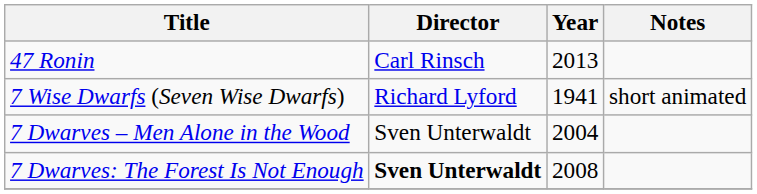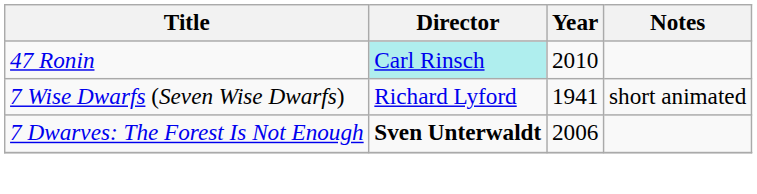 <table class="wikitable">
 <tr>
 <th>Title</th>
 <th>Director</th>
 <th>Year</th>
 <th>Notes</th>
 </tr>
 <tr>
 <td><em><a href='#'>47 Ronin</a></em></td>
-<td><a href='#'>Carl Rinsch</a></td>
-<td>2013</td>
+<td style="background: paleturquoise;"><a href='#'>Carl Rinsch</a></td>
+<td>2010</td>
 <td></td>
 </tr>
 <tr>
 <td><em><a href='#'>7 Wise Dwarfs</a></em>  (<em>Seven Wise Dwarfs</em>)</td>
 <td><a href='#'>Richard Lyford</a></td>
 <td>1941</td>
 <td>short animated</td>
 </tr>
 <tr>
-<td><em><a href='#'>7 Dwarves – Men Alone in the Wood</a></em></td>
-<td>Sven Unterwaldt</td>
-<td>2004</td>
-<td></td>
-</tr>
-<tr>
 <td><em><a href='#'>7 Dwarves: The Forest Is Not Enough</a></em></td>
 <td><strong>Sven Unterwaldt</strong></td>
-<td>2008</td>
+<td>2006</td>
 <td></td>
 </tr>
 <tr>
 </tr>
 </table>
